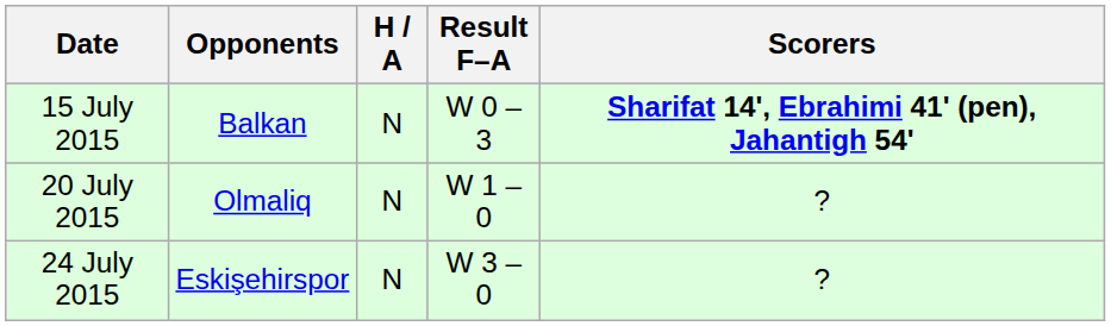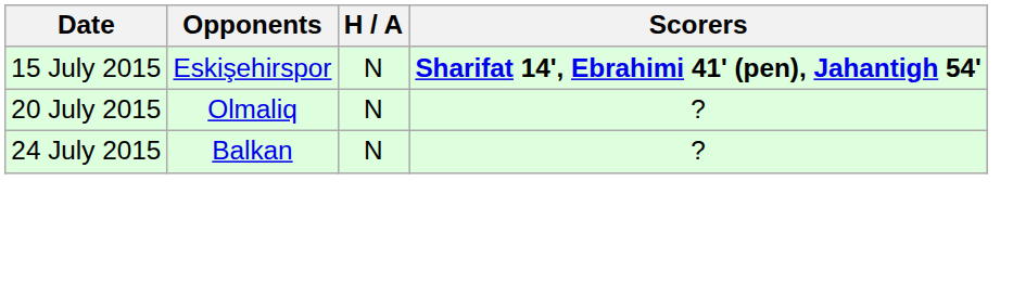 <table class="wikitable" style="text-align:center">
 <tr>
 <th>Date</th>
 <th>Opponents</th>
 <th>H / A</th>
-<th>Result<br>F–A</th>
 <th>Scorers</th>
 </tr>
 <tr style="background:#dfd;">
 <td>15 July 2015</td>
-<td> <a href='#'>Balkan</a></td>
+<td> <a href='#'>Eskişehirspor</a></td>
 <td>N</td>
-<td>W 0 – 3</td>
 <td><strong><a href='#'>Sharifat</a> 14', <a href='#'>Ebrahimi</a> 41' (pen), <a href='#'>Jahantigh</a> 54'</strong></td>
 </tr>
 <tr style="background:#dfd;">
 <td>20 July 2015</td>
 <td> <a href='#'>Olmaliq</a></td>
 <td>N</td>
-<td>W 1 – 0 </td>
 <td>?</td>
 </tr>
 <tr style="background:#dfd;">
 <td>24 July 2015</td>
-<td> <a href='#'>Eskişehirspor</a></td>
+<td> <a href='#'>Balkan</a></td>
 <td>N</td>
-<td>W 3 – 0 </td>
 <td>?</td>
 </tr>
 </table>
